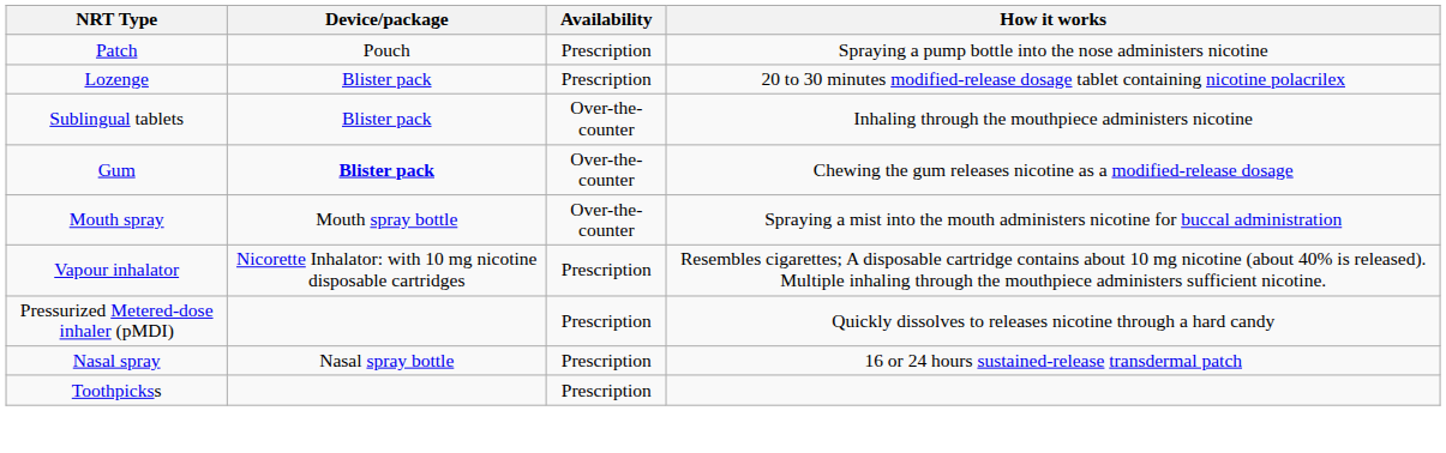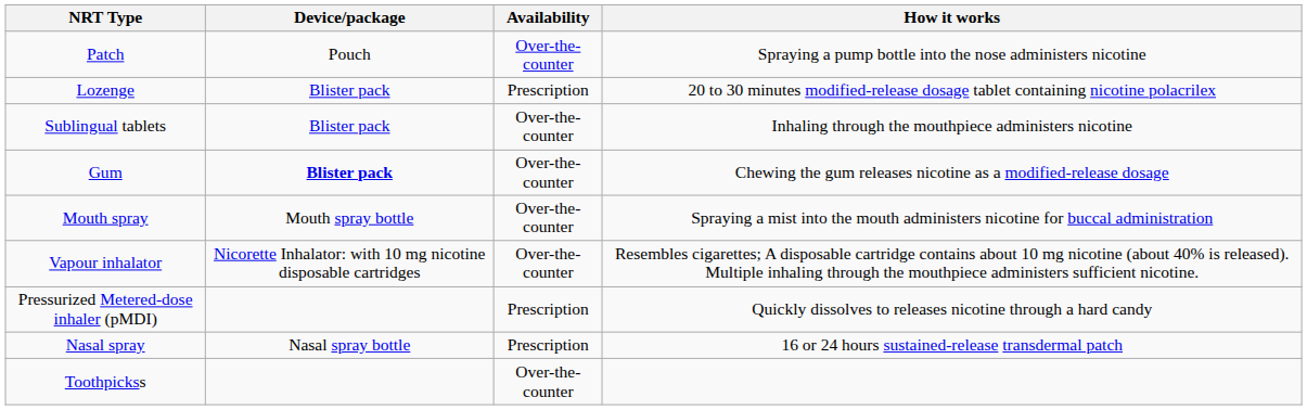 <table class="wikitable" style="margin-left:15px; text-align:center">
 <tr>
 <th>NRT Type</th>
 <th>Device/package</th>
 <th>Availability</th>
 <th>How it works</th>
 </tr>
 <tr>
 <td><a href='#'>Patch</a></td>
 <td>Pouch</td>
-<td>Prescription</td>
+<td><a href='#'>Over-the-counter</a></td>
 <td>Spraying a pump bottle into the nose administers nicotine</td>
 </tr>
 <tr>
 <td><a href='#'>Lozenge</a></td>
 <td><a href='#'>Blister pack</a></td>
 <td>Prescription</td>
 <td>20 to 30 minutes <a href='#'>modified-release dosage</a> tablet containing <a href='#'>nicotine polacrilex</a></td>
 </tr>
 <tr>
 <td><a href='#'>Sublingual</a> tablets</td>
 <td><a href='#'>Blister pack</a></td>
 <td>Over-the-counter</td>
 <td>Inhaling through the mouthpiece administers nicotine</td>
 </tr>
 <tr>
 <td><a href='#'>Gum</a></td>
 <td><strong><a href='#'>Blister pack</a></strong></td>
 <td>Over-the-counter</td>
 <td>Chewing the gum releases nicotine as a <a href='#'>modified-release dosage</a></td>
 </tr>
 <tr>
 <td><a href='#'>Mouth spray</a></td>
 <td>Mouth <a href='#'>spray bottle</a></td>
 <td>Over-the-counter</td>
 <td>Spraying a mist into the mouth administers nicotine for <a href='#'>buccal administration</a></td>
 </tr>
 <tr>
 <td><a href='#'>Vapour inhalator</a></td>
 <td><a href='#'>Nicorette</a> Inhalator: with 10 mg nicotine disposable cartridges</td>
-<td>Prescription</td>
+<td>Over-the-counter</td>
 <td>Resembles cigarettes; A disposable cartridge contains about 10 mg nicotine (about 40% is released). Multiple inhaling through the mouthpiece administers sufficient nicotine.</td>
 </tr>
 <tr>
 <td>Pressurized <a href='#'>Metered-dose inhaler</a> (pMDI)</td>
 <td></td>
 <td>Prescription</td>
 <td>Quickly dissolves to releases nicotine through a hard candy</td>
 </tr>
 <tr>
 <td><a href='#'>Nasal spray</a></td>
 <td>Nasal <a href='#'>spray bottle</a></td>
 <td>Prescription</td>
 <td>16 or 24 hours <a href='#'>sustained-release</a> <a href='#'>transdermal patch</a></td>
 </tr>
 <tr>
 <td><a href='#'>Toothpicks</a>s</td>
 <td></td>
-<td>Prescription</td>
+<td>Over-the-counter</td>
 <td></td>
 </tr>
 </table>
